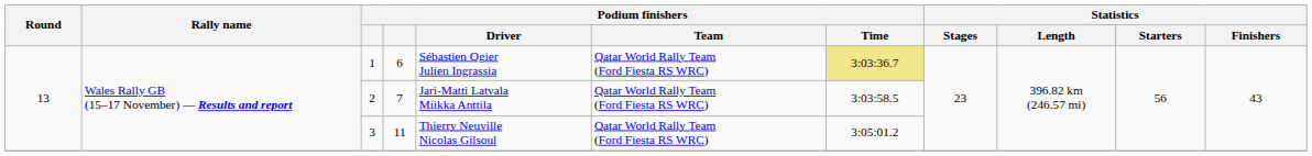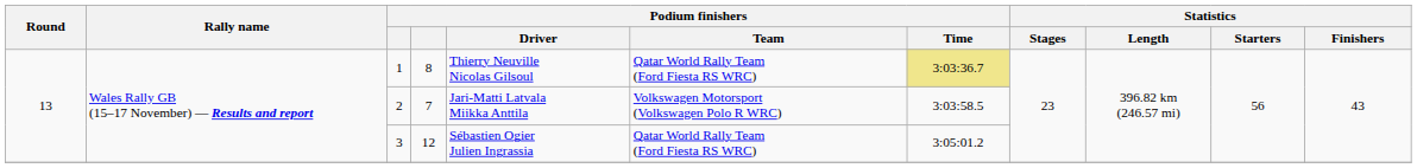 <table class="wikitable" width=90% style="font-size:85%;">
 <tr>
 <th rowspan=2>Round</th>
 <th style="width:22em" rowspan=2>Rally name</th>
 <th colspan=5>Podium finishers</th>
 <th colspan=4>Statistics</th>
 </tr>
 <tr>
 <th></th>
 <th></th>
 <th>Driver</th>
 <th>Team</th>
 <th>Time</th>
 <th>Stages</th>
 <th>Length</th>
 <th>Starters</th>
 <th>Finishers</th>
 </tr>
 <tr>
 <td rowspan=3 align=center>13</td>
 <td rowspan=3 nowrap> <a href='#'>Wales Rally GB</a><br>(15–17 November) — <strong><em><a href='#'>Results and report</a></em></strong></td>
 <td align=center>1</td>
-<td align=center>6</td>
-<td nowrap> <a href='#'>Sébastien Ogier</a><br> <a href='#'>Julien Ingrassia</a></td>
+<td align=center>8</td>
+<td nowrap> <a href='#'>Thierry Neuville</a><br> <a href='#'>Nicolas Gilsoul</a></td>
 <td nowrap> <a href='#'>Qatar World Rally Team</a><br> (<a href='#'>Ford Fiesta RS WRC</a>)</td>
 <td align=center style="background: khaki;">3:03:36.7</td>
 <td rowspan=3 align=center>23</td>
 <td rowspan=3 align=center>396.82 km<br>(246.57 mi)</td>
 <td rowspan=3 align=center>56</td>
 <td rowspan=3 align=center>43</td>
 </tr>
 <tr>
 <td align=center>2</td>
 <td align=center>7</td>
 <td nowrap> <a href='#'>Jari-Matti Latvala</a><br> <a href='#'>Miikka Anttila</a></td>
-<td nowrap> <a href='#'>Qatar World Rally Team</a><br> (<a href='#'>Ford Fiesta RS WRC</a>)</td>
+<td nowrap> <a href='#'>Volkswagen Motorsport</a><br> (<a href='#'>Volkswagen Polo R WRC</a>)</td>
 <td align=center>3:03:58.5</td>
 </tr>
 <tr>
 <td align=center>3</td>
-<td align=center>11</td>
-<td nowrap> <a href='#'>Thierry Neuville</a><br> <a href='#'>Nicolas Gilsoul</a></td>
+<td align=center>12</td>
+<td nowrap> <a href='#'>Sébastien Ogier</a><br> <a href='#'>Julien Ingrassia</a></td>
 <td nowrap> <a href='#'>Qatar World Rally Team</a><br> (<a href='#'>Ford Fiesta RS WRC</a>)</td>
 <td align=center>3:05:01.2</td>
 </tr>
 <tr>
 </tr>
 </table>
